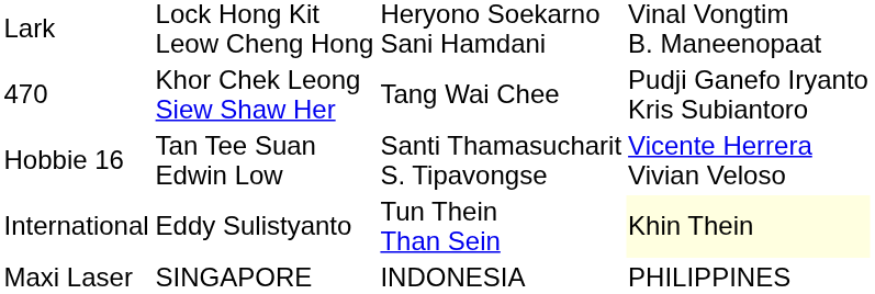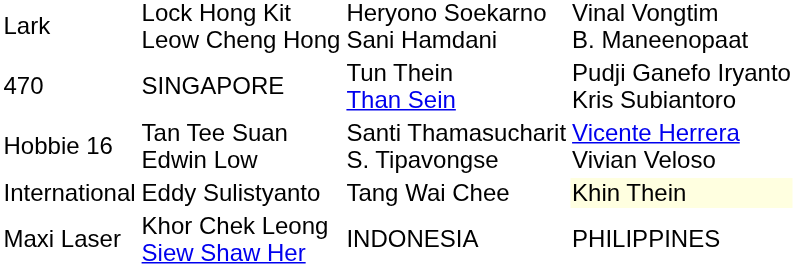 <table>
 <tr>
 <td>Lark</td>
 <td> Lock Hong Kit<br> Leow Cheng Hong</td>
 <td> Heryono Soekarno<br> Sani Hamdani</td>
 <td> Vinal Vongtim<br> B. Maneenopaat</td>
 </tr>
 <tr>
 <td>470</td>
-<td> Khor Chek Leong<br> <a href='#'>Siew Shaw Her</a></td>
-<td> Tang Wai Chee</td>
+<td> SINGAPORE</td>
+<td> Tun Thein<br> <a href='#'>Than Sein</a></td>
 <td> Pudji Ganefo Iryanto<br> Kris Subiantoro</td>
 </tr>
 <tr>
 <td>Hobbie 16</td>
 <td> Tan Tee Suan<br> Edwin Low</td>
 <td>  Santi Thamasucharit<br> S. Tipavongse</td>
 <td> <a href='#'>Vicente Herrera</a><br> Vivian Veloso</td>
 </tr>
 <tr>
 <td>International</td>
 <td> Eddy Sulistyanto</td>
-<td> Tun Thein<br> <a href='#'>Than Sein</a></td>
+<td> Tang Wai Chee</td>
 <td style="background: lightyellow;"> Khin Thein</td>
 </tr>
 <tr>
 <td>Maxi Laser</td>
-<td> SINGAPORE</td>
+<td> Khor Chek Leong<br> <a href='#'>Siew Shaw Her</a></td>
 <td> INDONESIA</td>
 <td> PHILIPPINES</td>
 </tr>
 </table>
